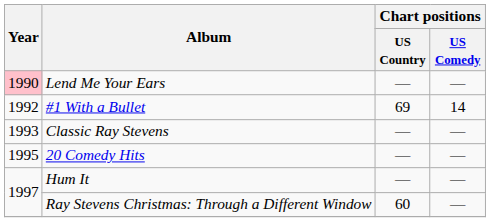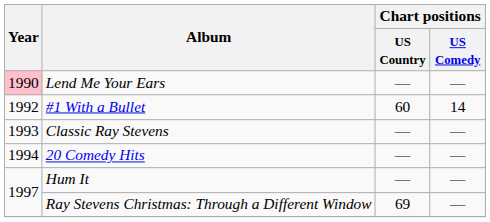 <table class="wikitable">
 <tr>
 <th rowspan="2">Year</th>
 <th rowspan="2">Album</th>
 <th colspan="2">Chart positions</th>
 </tr>
 <tr>
 <th width="50"><small>US Country</small></th>
 <th width="50"><small><a href='#'>US Comedy</a></small></th>
 </tr>
 <tr>
 <td rowspan="1" style="background: pink;">1990</td>
 <td><em>Lend Me Your Ears</em></td>
 <td align="center">—</td>
 <td align="center">—</td>
 </tr>
 <tr>
 <td rowspan="1">1992</td>
 <td><em><a href='#'>#1 With a Bullet</a></em></td>
-<td align="center">69</td>
+<td align="center">60</td>
 <td align="center">14</td>
 </tr>
 <tr>
 <td rowspan="1">1993</td>
 <td><em>Classic Ray Stevens</em></td>
 <td align="center">—</td>
 <td align="center">—</td>
 </tr>
 <tr>
-<td rowspan="1">1995</td>
+<td rowspan="1">1994</td>
 <td><em><a href='#'>20 Comedy Hits</a></em></td>
 <td align="center">—</td>
 <td align="center">—</td>
 </tr>
 <tr>
 <td rowspan="2">1997</td>
 <td><em>Hum It</em></td>
 <td align="center">—</td>
 <td align="center">—</td>
 </tr>
 <tr>
 <td><em>Ray Stevens Christmas: Through a Different Window</em></td>
-<td align="center">60</td>
+<td align="center">69</td>
 <td align="center">—</td>
 </tr>
 <tr>
 </tr>
 </table>
